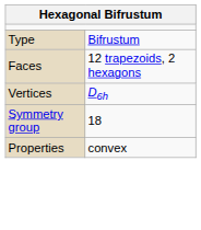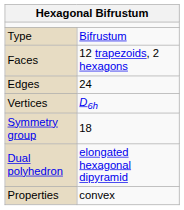 <table class=wikitable align=right width="250">
 <tr>
 <th bgcolor=#e7dcc3 colspan=2>Hexagonal Bifrustum</th>
 </tr>
 <tr>
 <td align=center colspan=2></td>
 </tr>
 <tr>
 <td bgcolor=#e7dcc3>Type</td>
 <td><a href='#'>Bifrustum</a></td>
 </tr>
 <tr>
 <td bgcolor=#e7dcc3>Faces</td>
 <td>12 <a href='#'>trapezoids</a>, 2 <a href='#'>hexagons</a></td>
 </tr>
 <tr>
+<td bgcolor=#e7dcc3>Edges</td>
+<td>24</td>
+</tr>
+<tr>
 <td bgcolor=#e7dcc3>Vertices</td>
 <td><a href='#'><em>D</em><sub><em>6h</em></sub></a></td>
 </tr>
 <tr>
 <td bgcolor=#e7dcc3><a href='#'>Symmetry group</a></td>
 <td>18</td>
 </tr>
 <tr>
+<td bgcolor=#e7dcc3><a href='#'>Dual polyhedron</a></td>
+<td><a href='#'>elongated hexagonal dipyramid</a></td>
+</tr>
+<tr>
 <td bgcolor=#e7dcc3>Properties</td>
 <td>convex</td>
 </tr>
 </table>
